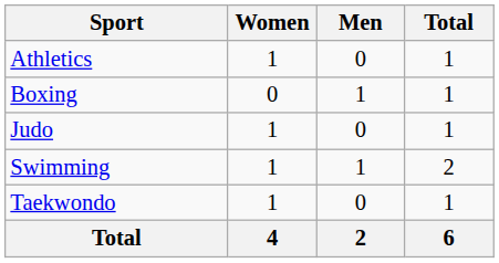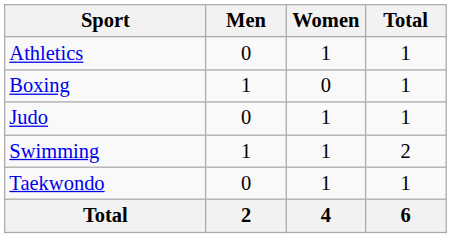 <table class="wikitable sortable" style="text-align:center;">
 <tr>
 <th width=150>Sport</th>
+<th width=55>Men</th>
 <th width=55>Women</th>
-<th width=55>Men</th>
 <th width=55>Total</th>
 </tr>
 <tr>
 <td align=left><a href='#'>Athletics</a></td>
+<td>0</td>
+<td>1</td>
+<td>1</td>
+</tr>
+<tr>
+<td align=left><a href='#'>Boxing</a></td>
 <td>1</td>
 <td>0</td>
 <td>1</td>
 </tr>
 <tr>
-<td align=left><a href='#'>Boxing</a></td>
+<td align=left><a href='#'>Judo</a></td>
 <td>0</td>
 <td>1</td>
-<td>1</td>
-</tr>
-<tr>
-<td align=left><a href='#'>Judo</a></td>
-<td>1</td>
-<td>0</td>
 <td>1</td>
 </tr>
 <tr>
 <td align=left><a href='#'>Swimming</a></td>
 <td>1</td>
 <td>1</td>
 <td>2</td>
 </tr>
 <tr>
 <td align=left><a href='#'>Taekwondo</a></td>
+<td>0</td>
 <td>1</td>
-<td>0</td>
 <td>1</td>
 </tr>
 <tr>
 <th>Total</th>
+<th>2</th>
 <th>4</th>
-<th>2</th>
 <th>6</th>
 </tr>
 </table>
